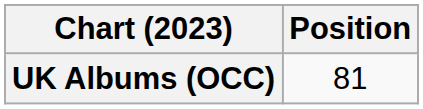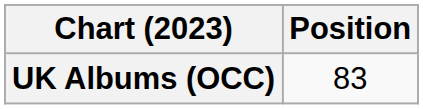 <table class="wikitable plainrowheaders" style="text-align:center">
 <tr>
 <th scope="col">Chart (2023)</th>
 <th scope="col">Position</th>
 </tr>
 <tr>
 <th scope="row">UK Albums (OCC)</th>
-<td>81</td>
+<td>83</td>
 </tr>
 </table>
